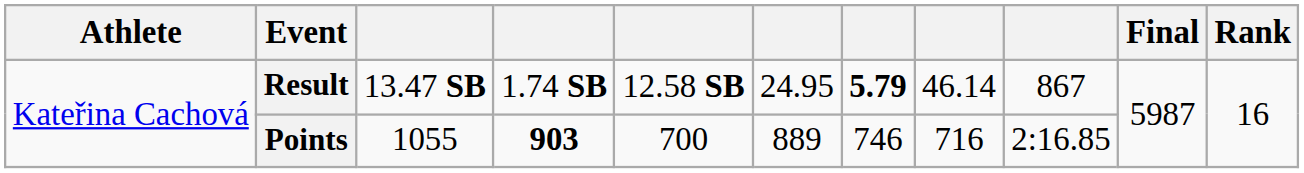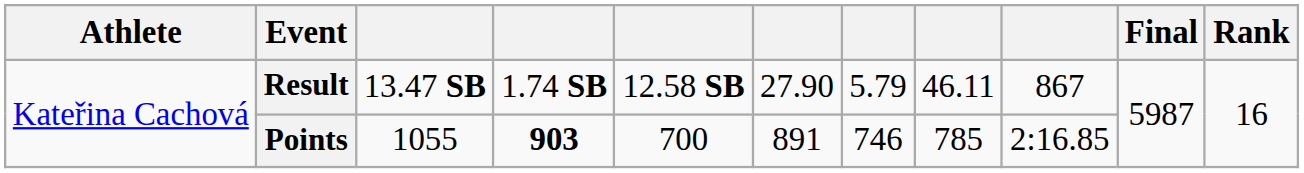 <table class="wikitable" style="font-size:90%">
 <tr>
 <th>Athlete</th>
 <th>Event</th>
 <th></th>
 <th></th>
 <th></th>
 <th></th>
 <th></th>
 <th></th>
 <th></th>
 <th>Final</th>
 <th>Rank</th>
 </tr>
 <tr style=text-align:center>
 <td rowspan=2 style=text-align:left><a href='#'>Kateřina Cachová</a></td>
 <th style="font-size:95%">Result</th>
 <td>13.47 <strong>SB</strong></td>
 <td>1.74 <strong>SB</strong></td>
 <td>12.58 <strong>SB</strong></td>
-<td>24.95</td>
-<td><strong>5.79</strong></td>
-<td>46.14</td>
+<td>27.90</td>
+<td>5.79</td>
+<td>46.11</td>
 <td>867</td>
 <td rowspan=2>5987</td>
 <td rowspan=2>16</td>
 </tr>
 <tr style=text-align:center>
 <th style="font-size:95%">Points</th>
 <td>1055</td>
 <td><strong>903</strong></td>
 <td>700</td>
-<td>889</td>
+<td>891</td>
 <td>746</td>
-<td>716</td>
+<td>785</td>
 <td>2:16.85</td>
 </tr>
 </table>
